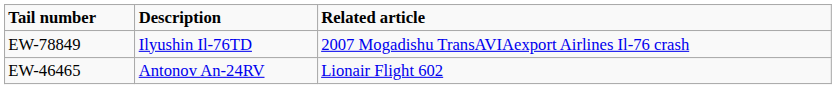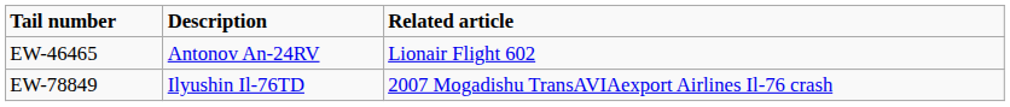 <table class="wikitable" width="90%">
 <tr>
 <td><strong>Tail number</strong></td>
 <td><strong>Description</strong></td>
 <td><strong>Related article</strong></td>
 </tr>
 <tr>
+<td>EW-46465</td>
+<td><a href='#'>Antonov An-24RV</a></td>
+<td><a href='#'>Lionair Flight 602</a></td>
+</tr>
+<tr>
 <td>EW-78849</td>
 <td><a href='#'>Ilyushin Il-76TD</a></td>
 <td><a href='#'>2007 Mogadishu TransAVIAexport Airlines Il-76 crash</a></td>
 </tr>
-<tr>
-<td>EW-46465</td>
-<td><a href='#'>Antonov An-24RV</a></td>
-<td><a href='#'>Lionair Flight 602</a></td>
-</tr>
 </table>
